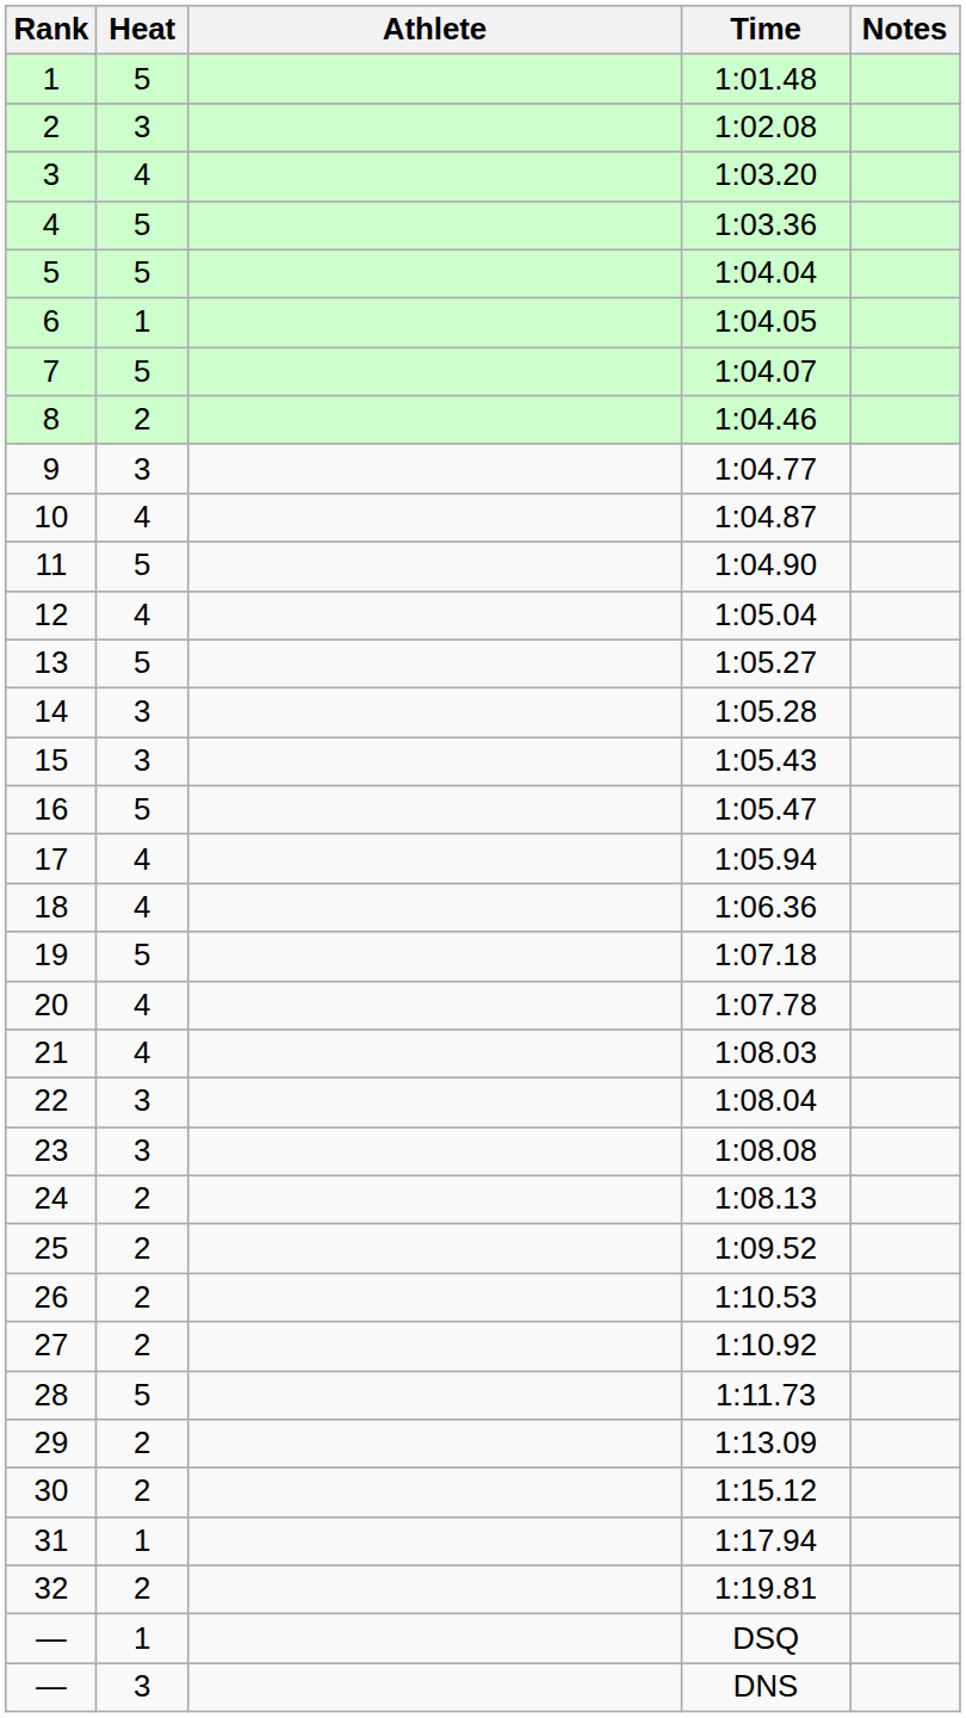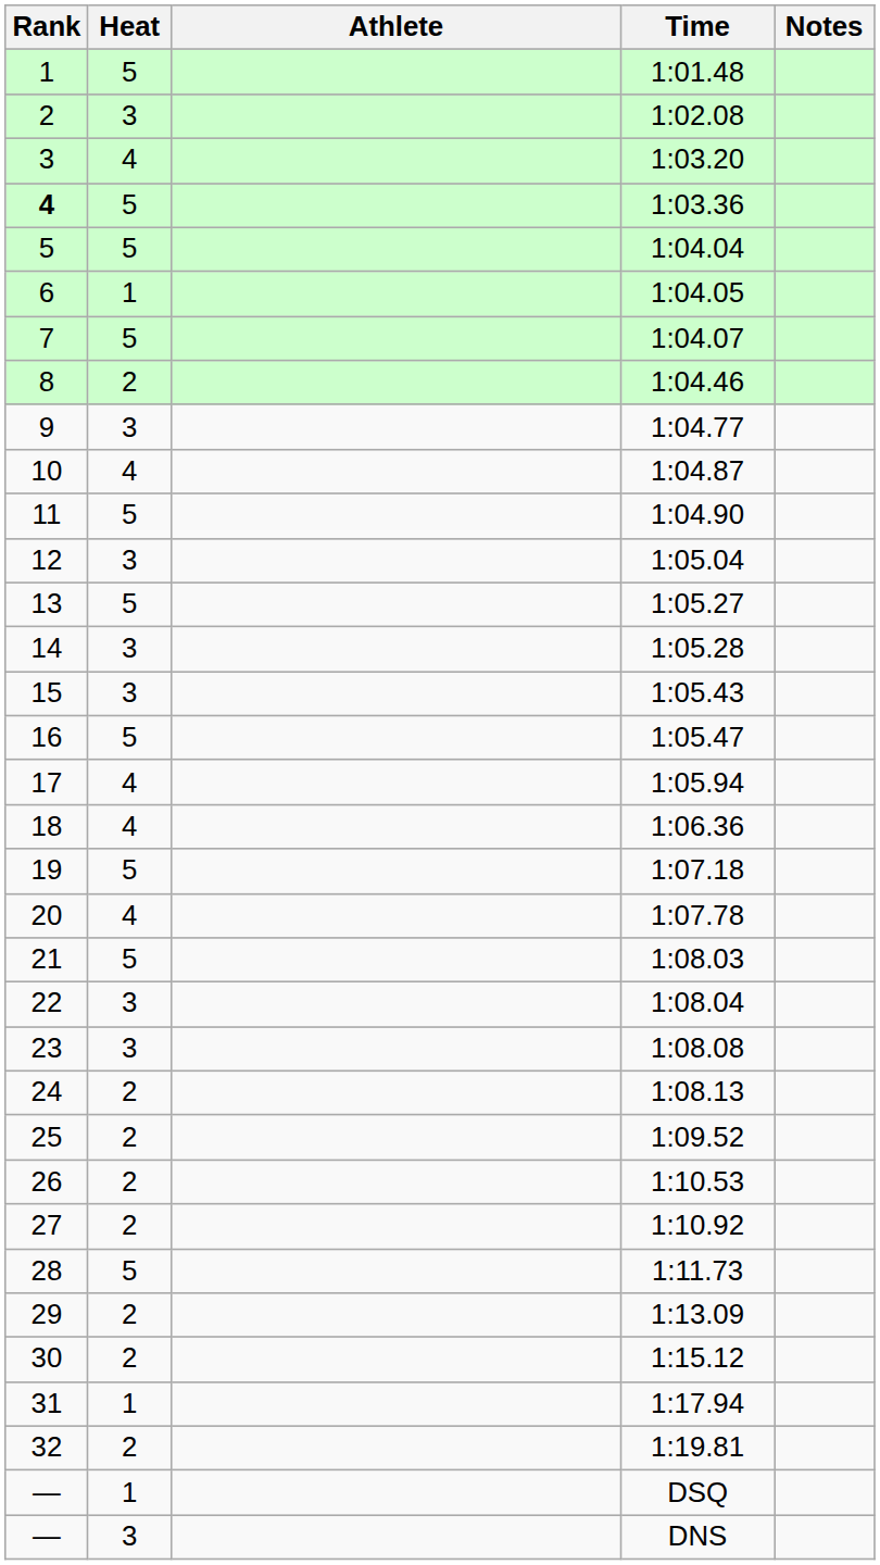 <table class="wikitable" style="text-align:center">
 <tr>
 <th width=40>Rank</th>
 <th width=40>Heat</th>
 <th width=250>Athlete</th>
 <th width=80>Time</th>
 <th width=50>Notes</th>
 </tr>
 <tr bgcolor="ccffcc">
 <td>1</td>
 <td>5</td>
 <td align=left></td>
 <td>1:01.48</td>
 <td></td>
 </tr>
 <tr bgcolor="ccffcc">
 <td>2</td>
 <td>3</td>
 <td align=left></td>
 <td>1:02.08</td>
 <td></td>
 </tr>
 <tr bgcolor="ccffcc">
 <td>3</td>
 <td>4</td>
 <td align=left></td>
 <td>1:03.20</td>
 <td></td>
 </tr>
 <tr bgcolor="ccffcc">
-<td>4</td>
+<td><strong>4</strong></td>
 <td>5</td>
 <td align=left></td>
 <td>1:03.36</td>
 <td></td>
 </tr>
 <tr bgcolor="ccffcc">
 <td>5</td>
 <td>5</td>
 <td align=left></td>
 <td>1:04.04</td>
 <td></td>
 </tr>
 <tr bgcolor="ccffcc">
 <td>6</td>
 <td>1</td>
 <td align=left></td>
 <td>1:04.05</td>
 <td></td>
 </tr>
 <tr bgcolor="ccffcc">
 <td>7</td>
 <td>5</td>
 <td align=left></td>
 <td>1:04.07</td>
 <td></td>
 </tr>
 <tr bgcolor="ccffcc">
 <td>8</td>
 <td>2</td>
 <td align=left></td>
 <td>1:04.46</td>
 <td></td>
 </tr>
 <tr>
 <td>9</td>
 <td>3</td>
 <td align=left></td>
 <td>1:04.77</td>
 <td></td>
 </tr>
 <tr>
 <td>10</td>
 <td>4</td>
 <td align=left></td>
 <td>1:04.87</td>
 <td></td>
 </tr>
 <tr>
 <td>11</td>
 <td>5</td>
 <td align=left></td>
 <td>1:04.90</td>
 <td></td>
 </tr>
 <tr>
 <td>12</td>
-<td>4</td>
+<td>3</td>
 <td align=left></td>
 <td>1:05.04</td>
 <td></td>
 </tr>
 <tr>
 <td>13</td>
 <td>5</td>
 <td align=left></td>
 <td>1:05.27</td>
 <td></td>
 </tr>
 <tr>
 <td>14</td>
 <td>3</td>
 <td align=left></td>
 <td>1:05.28</td>
 <td></td>
 </tr>
 <tr>
 <td>15</td>
 <td>3</td>
 <td align=left></td>
 <td>1:05.43</td>
 <td></td>
 </tr>
 <tr>
 <td>16</td>
 <td>5</td>
 <td align=left></td>
 <td>1:05.47</td>
 <td></td>
 </tr>
 <tr>
 <td>17</td>
 <td>4</td>
 <td align=left></td>
 <td>1:05.94</td>
 <td></td>
 </tr>
 <tr>
 <td>18</td>
 <td>4</td>
 <td align=left></td>
 <td>1:06.36</td>
 <td></td>
 </tr>
 <tr>
 <td>19</td>
 <td>5</td>
 <td align=left></td>
 <td>1:07.18</td>
 <td></td>
 </tr>
 <tr>
 <td>20</td>
 <td>4</td>
 <td align=left></td>
 <td>1:07.78</td>
 <td></td>
 </tr>
 <tr>
 <td>21</td>
-<td>4</td>
+<td>5</td>
 <td align=left></td>
 <td>1:08.03</td>
 <td></td>
 </tr>
 <tr>
 <td>22</td>
 <td>3</td>
 <td align=left></td>
 <td>1:08.04</td>
 <td></td>
 </tr>
 <tr>
 <td>23</td>
 <td>3</td>
 <td align=left></td>
 <td>1:08.08</td>
 <td></td>
 </tr>
 <tr>
 <td>24</td>
 <td>2</td>
 <td align=left></td>
 <td>1:08.13</td>
 <td></td>
 </tr>
 <tr>
 <td>25</td>
 <td>2</td>
 <td align=left></td>
 <td>1:09.52</td>
 <td></td>
 </tr>
 <tr>
 <td>26</td>
 <td>2</td>
 <td align=left></td>
 <td>1:10.53</td>
 <td></td>
 </tr>
 <tr>
 <td>27</td>
 <td>2</td>
 <td align=left></td>
 <td>1:10.92</td>
 <td></td>
 </tr>
 <tr>
 <td>28</td>
 <td>5</td>
 <td align=left></td>
 <td>1:11.73</td>
 <td></td>
 </tr>
 <tr>
 <td>29</td>
 <td>2</td>
 <td align=left></td>
 <td>1:13.09</td>
 <td></td>
 </tr>
 <tr>
 <td>30</td>
 <td>2</td>
 <td align=left></td>
 <td>1:15.12</td>
 <td></td>
 </tr>
 <tr>
 <td>31</td>
 <td>1</td>
 <td align=left></td>
 <td>1:17.94</td>
 <td></td>
 </tr>
 <tr>
 <td>32</td>
 <td>2</td>
 <td align=left></td>
 <td>1:19.81</td>
 <td></td>
 </tr>
 <tr>
 <td>—</td>
 <td>1</td>
 <td align=left></td>
 <td>DSQ</td>
 <td></td>
 </tr>
 <tr>
 <td>—</td>
 <td>3</td>
 <td align=left></td>
 <td>DNS</td>
 <td></td>
 </tr>
 </table>
